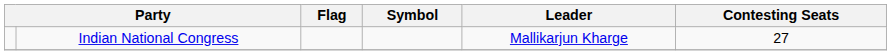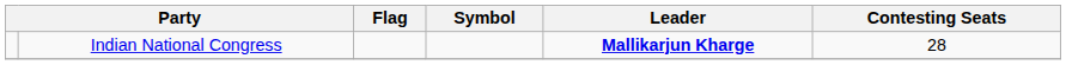 <table class="wikitable " width="50%" style="text-align:center">
 <tr>
 <th colspan="2">Party</th>
 <th>Flag</th>
 <th>Symbol</th>
 <th>Leader</th>
 <th>Contesting Seats</th>
 </tr>
 <tr>
 <td></td>
 <td><a href='#'>Indian National Congress</a></td>
 <td></td>
 <td></td>
-<td><a href='#'>Mallikarjun Kharge</a></td>
-<td>27</td>
+<td><strong><a href='#'>Mallikarjun Kharge</a></strong></td>
+<td>28</td>
 </tr>
 <tr>
 </tr>
 </table>
